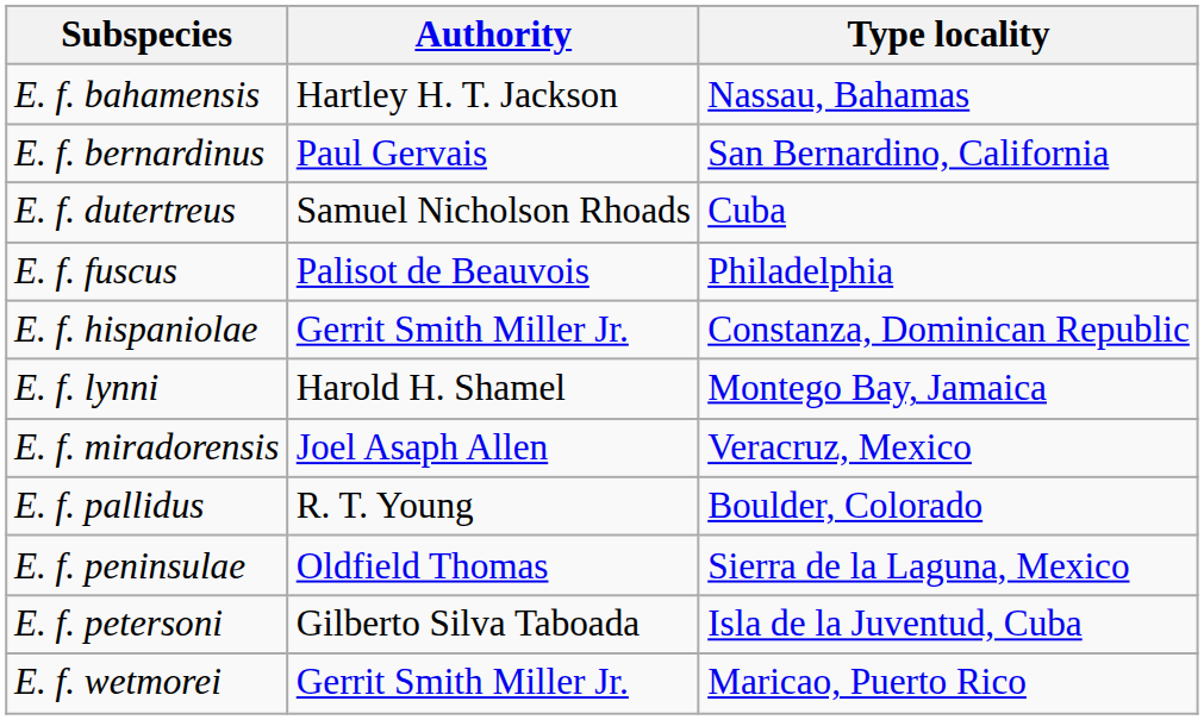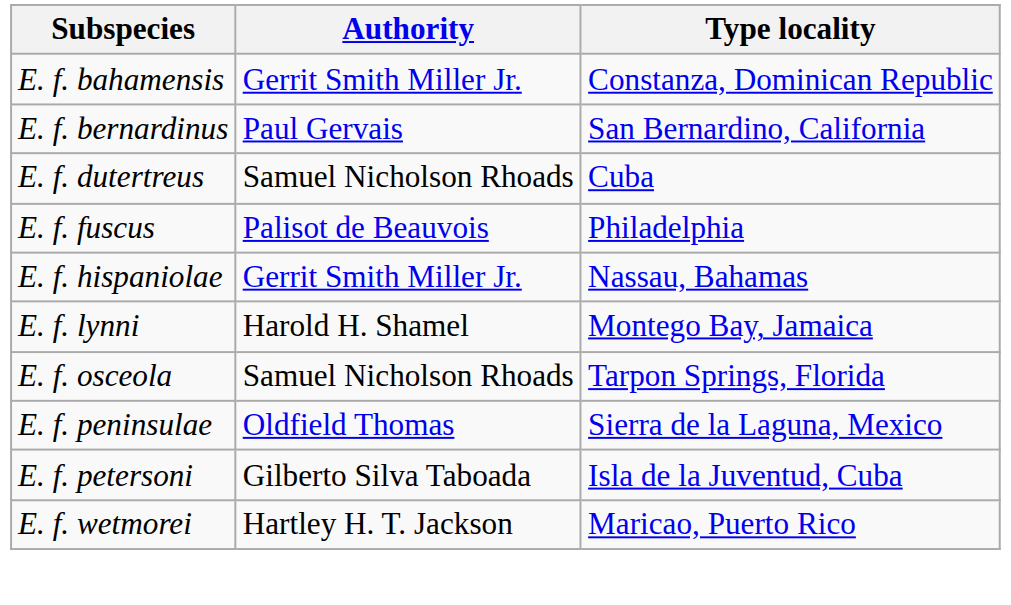 <table class="wikitable mw-collapsible" style="margin-left: auto; margin-right: auto; border: none;">
 <tr>
 <th>Subspecies</th>
 <th><a href='#'>Authority</a></th>
 <th>Type locality</th>
 </tr>
 <tr>
 <td><em>E. f. bahamensis</em></td>
-<td>Hartley H. T. Jackson</td>
-<td><a href='#'>Nassau, Bahamas</a></td>
+<td><a href='#'>Gerrit Smith Miller Jr.</a></td>
+<td><a href='#'>Constanza, Dominican Republic</a></td>
 </tr>
 <tr>
 <td><em>E. f. bernardinus</em></td>
 <td><a href='#'>Paul Gervais</a></td>
 <td><a href='#'>San Bernardino, California</a></td>
 </tr>
 <tr>
 <td><em>E. f. dutertreus</em></td>
 <td>Samuel Nicholson Rhoads</td>
 <td><a href='#'>Cuba</a></td>
 </tr>
 <tr>
 <td><em>E. f. fuscus</em></td>
 <td><a href='#'>Palisot de Beauvois</a></td>
 <td><a href='#'>Philadelphia</a></td>
 </tr>
 <tr>
 <td><em>E. f. hispaniolae</em></td>
 <td><a href='#'>Gerrit Smith Miller Jr.</a></td>
-<td><a href='#'>Constanza, Dominican Republic</a></td>
+<td><a href='#'>Nassau, Bahamas</a></td>
 </tr>
 <tr>
 <td><em>E. f. lynni</em></td>
 <td>Harold H. Shamel</td>
 <td><a href='#'>Montego Bay, Jamaica</a></td>
 </tr>
 <tr>
-<td><em>E. f. miradorensis</em></td>
-<td><a href='#'>Joel Asaph Allen</a></td>
-<td><a href='#'> Veracruz, Mexico</a></td>
-</tr>
-<tr>
-<td><em>E. f. pallidus</em></td>
-<td>R. T. Young</td>
-<td><a href='#'>Boulder, Colorado</a></td>
+<td><em>E. f. osceola</em></td>
+<td>Samuel Nicholson Rhoads</td>
+<td><a href='#'>Tarpon Springs, Florida</a></td>
 </tr>
 <tr>
 <td><em>E. f. peninsulae</em></td>
 <td><a href='#'>Oldfield Thomas</a></td>
 <td><a href='#'>Sierra de la Laguna, Mexico</a></td>
 </tr>
 <tr>
 <td><em>E. f. petersoni</em></td>
 <td>Gilberto Silva Taboada</td>
 <td><a href='#'>Isla de la Juventud, Cuba</a></td>
 </tr>
 <tr>
 <td><em>E. f. wetmorei</em></td>
-<td><a href='#'>Gerrit Smith Miller Jr.</a></td>
+<td>Hartley H. T. Jackson</td>
 <td><a href='#'>Maricao, Puerto Rico</a></td>
 </tr>
 </table>
